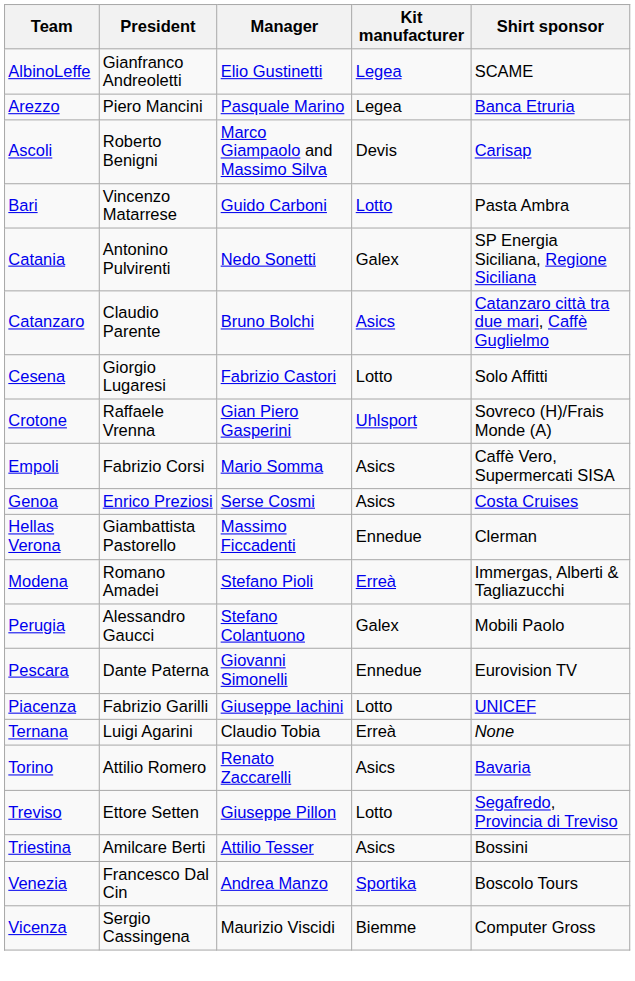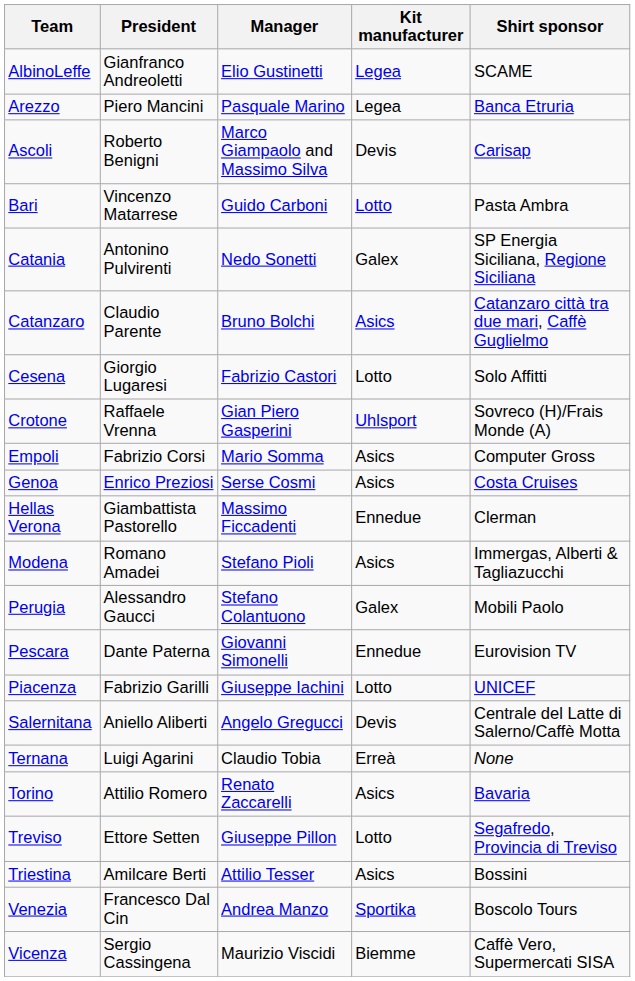 <table class="wikitable sortable">
 <tr>
 <th>Team</th>
 <th>President</th>
 <th>Manager</th>
 <th>Kit manufacturer</th>
 <th>Shirt sponsor</th>
 </tr>
 <tr>
 <td><a href='#'>AlbinoLeffe</a></td>
 <td> Gianfranco Andreoletti</td>
 <td> <a href='#'>Elio Gustinetti</a></td>
 <td><a href='#'>Legea</a></td>
 <td>SCAME</td>
 </tr>
 <tr>
 <td><a href='#'>Arezzo</a></td>
 <td> Piero Mancini</td>
 <td> <a href='#'>Pasquale Marino</a></td>
 <td>Legea</td>
 <td><a href='#'>Banca Etruria</a></td>
 </tr>
 <tr>
 <td><a href='#'>Ascoli</a></td>
 <td> Roberto Benigni</td>
 <td> <a href='#'>Marco Giampaolo</a> and  <a href='#'>Massimo Silva</a></td>
 <td>Devis</td>
 <td><a href='#'>Carisap</a></td>
 </tr>
 <tr>
 <td><a href='#'>Bari</a></td>
 <td> Vincenzo Matarrese</td>
 <td> <a href='#'>Guido Carboni</a></td>
 <td><a href='#'>Lotto</a></td>
 <td>Pasta Ambra</td>
 </tr>
 <tr>
 <td><a href='#'>Catania</a></td>
 <td> Antonino Pulvirenti</td>
 <td> <a href='#'>Nedo Sonetti</a></td>
 <td>Galex</td>
 <td>SP Energia Siciliana, <a href='#'>Regione Siciliana</a></td>
 </tr>
 <tr>
 <td><a href='#'>Catanzaro</a></td>
 <td> Claudio Parente</td>
 <td> <a href='#'>Bruno Bolchi</a></td>
 <td><a href='#'>Asics</a></td>
 <td><a href='#'>Catanzaro città tra due mari</a>, <a href='#'>Caffè Guglielmo</a></td>
 </tr>
 <tr>
 <td><a href='#'>Cesena</a></td>
 <td> Giorgio Lugaresi</td>
 <td> <a href='#'>Fabrizio Castori</a></td>
 <td>Lotto</td>
 <td>Solo Affitti</td>
 </tr>
 <tr>
 <td><a href='#'>Crotone</a></td>
 <td> Raffaele Vrenna</td>
 <td> <a href='#'>Gian Piero Gasperini</a></td>
 <td><a href='#'>Uhlsport</a></td>
 <td>Sovreco (H)/Frais Monde (A)</td>
 </tr>
 <tr>
 <td><a href='#'>Empoli</a></td>
 <td> Fabrizio Corsi</td>
 <td> <a href='#'>Mario Somma</a></td>
 <td>Asics</td>
-<td>Caffè Vero, Supermercati SISA</td>
+<td>Computer Gross</td>
 </tr>
 <tr>
 <td><a href='#'>Genoa</a></td>
 <td> <a href='#'>Enrico Preziosi</a></td>
 <td> <a href='#'>Serse Cosmi</a></td>
 <td>Asics</td>
 <td><a href='#'>Costa Cruises</a></td>
 </tr>
 <tr>
 <td><a href='#'>Hellas Verona</a></td>
 <td> Giambattista Pastorello</td>
 <td> <a href='#'>Massimo Ficcadenti</a></td>
 <td>Ennedue</td>
 <td>Clerman</td>
 </tr>
 <tr>
 <td><a href='#'>Modena</a></td>
 <td> Romano Amadei</td>
 <td> <a href='#'>Stefano Pioli</a></td>
-<td><a href='#'>Erreà</a></td>
+<td>Asics</td>
 <td>Immergas, Alberti & Tagliazucchi</td>
 </tr>
 <tr>
 <td><a href='#'>Perugia</a></td>
 <td> Alessandro Gaucci</td>
 <td> <a href='#'>Stefano Colantuono</a></td>
 <td>Galex</td>
 <td>Mobili Paolo</td>
 </tr>
 <tr>
 <td><a href='#'>Pescara</a></td>
 <td> Dante Paterna</td>
 <td> <a href='#'>Giovanni Simonelli</a></td>
 <td>Ennedue</td>
 <td>Eurovision TV</td>
 </tr>
 <tr>
 <td><a href='#'>Piacenza</a></td>
 <td> Fabrizio Garilli</td>
 <td> <a href='#'>Giuseppe Iachini</a></td>
 <td>Lotto</td>
 <td><a href='#'>UNICEF</a></td>
+</tr>
+<tr>
+<td><a href='#'>Salernitana</a></td>
+<td> Aniello Aliberti</td>
+<td> <a href='#'>Angelo Gregucci</a></td>
+<td>Devis</td>
+<td>Centrale del Latte di Salerno/Caffè Motta</td>
 </tr>
 <tr>
 <td><a href='#'>Ternana</a></td>
 <td> Luigi Agarini</td>
 <td> Claudio Tobia</td>
 <td>Erreà</td>
 <td><em>None</em></td>
 </tr>
 <tr>
 <td><a href='#'>Torino</a></td>
 <td> Attilio Romero</td>
 <td> <a href='#'>Renato Zaccarelli</a></td>
 <td>Asics</td>
 <td><a href='#'>Bavaria</a></td>
 </tr>
 <tr>
 <td><a href='#'>Treviso</a></td>
 <td> Ettore Setten</td>
 <td> <a href='#'>Giuseppe Pillon</a></td>
 <td>Lotto</td>
 <td><a href='#'>Segafredo</a>, <a href='#'>Provincia di Treviso</a></td>
 </tr>
 <tr>
 <td><a href='#'>Triestina</a></td>
 <td> Amilcare Berti</td>
 <td> <a href='#'>Attilio Tesser</a></td>
 <td>Asics</td>
 <td>Bossini</td>
 </tr>
 <tr>
 <td><a href='#'>Venezia</a></td>
 <td> Francesco Dal Cin</td>
 <td> <a href='#'>Andrea Manzo</a></td>
 <td><a href='#'>Sportika</a></td>
 <td>Boscolo Tours</td>
 </tr>
 <tr>
 <td><a href='#'>Vicenza</a></td>
 <td> Sergio Cassingena</td>
 <td> Maurizio Viscidi</td>
 <td>Biemme</td>
-<td>Computer Gross</td>
+<td>Caffè Vero, Supermercati SISA</td>
 </tr>
 </table>
